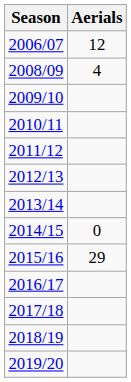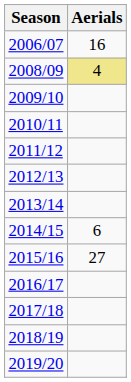 <table class="wikitable">
 <tr>
 <th>Season</th>
 <th>Aerials</th>
 </tr>
 <tr>
 <td><a href='#'>2006/07</a></td>
-<td align=center>12</td>
+<td align=center>16</td>
 </tr>
 <tr>
 <td><a href='#'>2008/09</a></td>
-<td align=center>4</td>
+<td align=center style="background: khaki;">4</td>
 </tr>
 <tr>
 <td><a href='#'>2009/10</a></td>
 <td align=center></td>
 </tr>
 <tr>
 <td><a href='#'>2010/11</a></td>
 <td align=center></td>
 </tr>
 <tr>
 <td><a href='#'>2011/12</a></td>
 <td align=center></td>
 </tr>
 <tr>
 <td><a href='#'>2012/13</a></td>
 <td align=center></td>
 </tr>
 <tr>
 <td><a href='#'>2013/14</a></td>
 <td align=center></td>
 </tr>
 <tr>
 <td><a href='#'>2014/15</a></td>
-<td align=center>0</td>
+<td align=center>6</td>
 </tr>
 <tr>
 <td><a href='#'>2015/16</a></td>
-<td align=center>29</td>
+<td align=center>27</td>
 </tr>
 <tr>
 <td><a href='#'>2016/17</a></td>
 <td align=center></td>
 </tr>
 <tr>
 <td><a href='#'>2017/18</a></td>
 <td align=center></td>
 </tr>
 <tr>
 <td><a href='#'>2018/19</a></td>
 <td align=center></td>
 </tr>
 <tr>
 <td><a href='#'>2019/20</a></td>
 <td align=center></td>
 </tr>
 </table>
